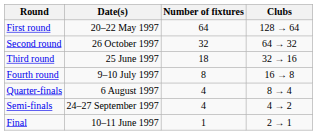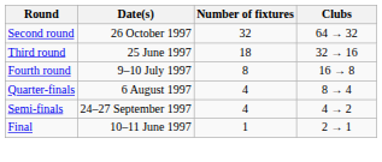 <table class="wikitable" style="text-align:center">
 <tr>
 <th>Round</th>
 <th>Date(s)</th>
 <th>Number of fixtures</th>
 <th width=100>Clubs</th>
-</tr>
-<tr>
-<td align=left><a href='#'>First round</a></td>
-<td align=right>20–22 May 1997</td>
-<td>64</td>
-<td>128 → 64</td>
 </tr>
 <tr>
 <td align=left><a href='#'>Second round</a></td>
 <td align=right>26 October 1997</td>
 <td>32</td>
 <td>64 → 32</td>
 </tr>
 <tr>
 <td align=left><a href='#'>Third round</a></td>
 <td align=right>25 June 1997</td>
 <td>18</td>
 <td>32 → 16</td>
 </tr>
 <tr>
 <td align=left><a href='#'>Fourth round</a></td>
 <td align=right>9–10 July 1997</td>
 <td>8</td>
 <td>16 → 8</td>
 </tr>
 <tr>
 <td align=left><a href='#'>Quarter-finals</a></td>
 <td align=right>6 August 1997</td>
 <td>4</td>
 <td>8 → 4</td>
 </tr>
 <tr>
 <td align=left><a href='#'>Semi-finals</a></td>
 <td align=right>24–27 September 1997</td>
 <td>4</td>
 <td>4 → 2</td>
 </tr>
 <tr>
 <td align=left><a href='#'>Final</a></td>
 <td align=right>10–11 June 1997</td>
 <td>1</td>
 <td>2 → 1</td>
 </tr>
 </table>
